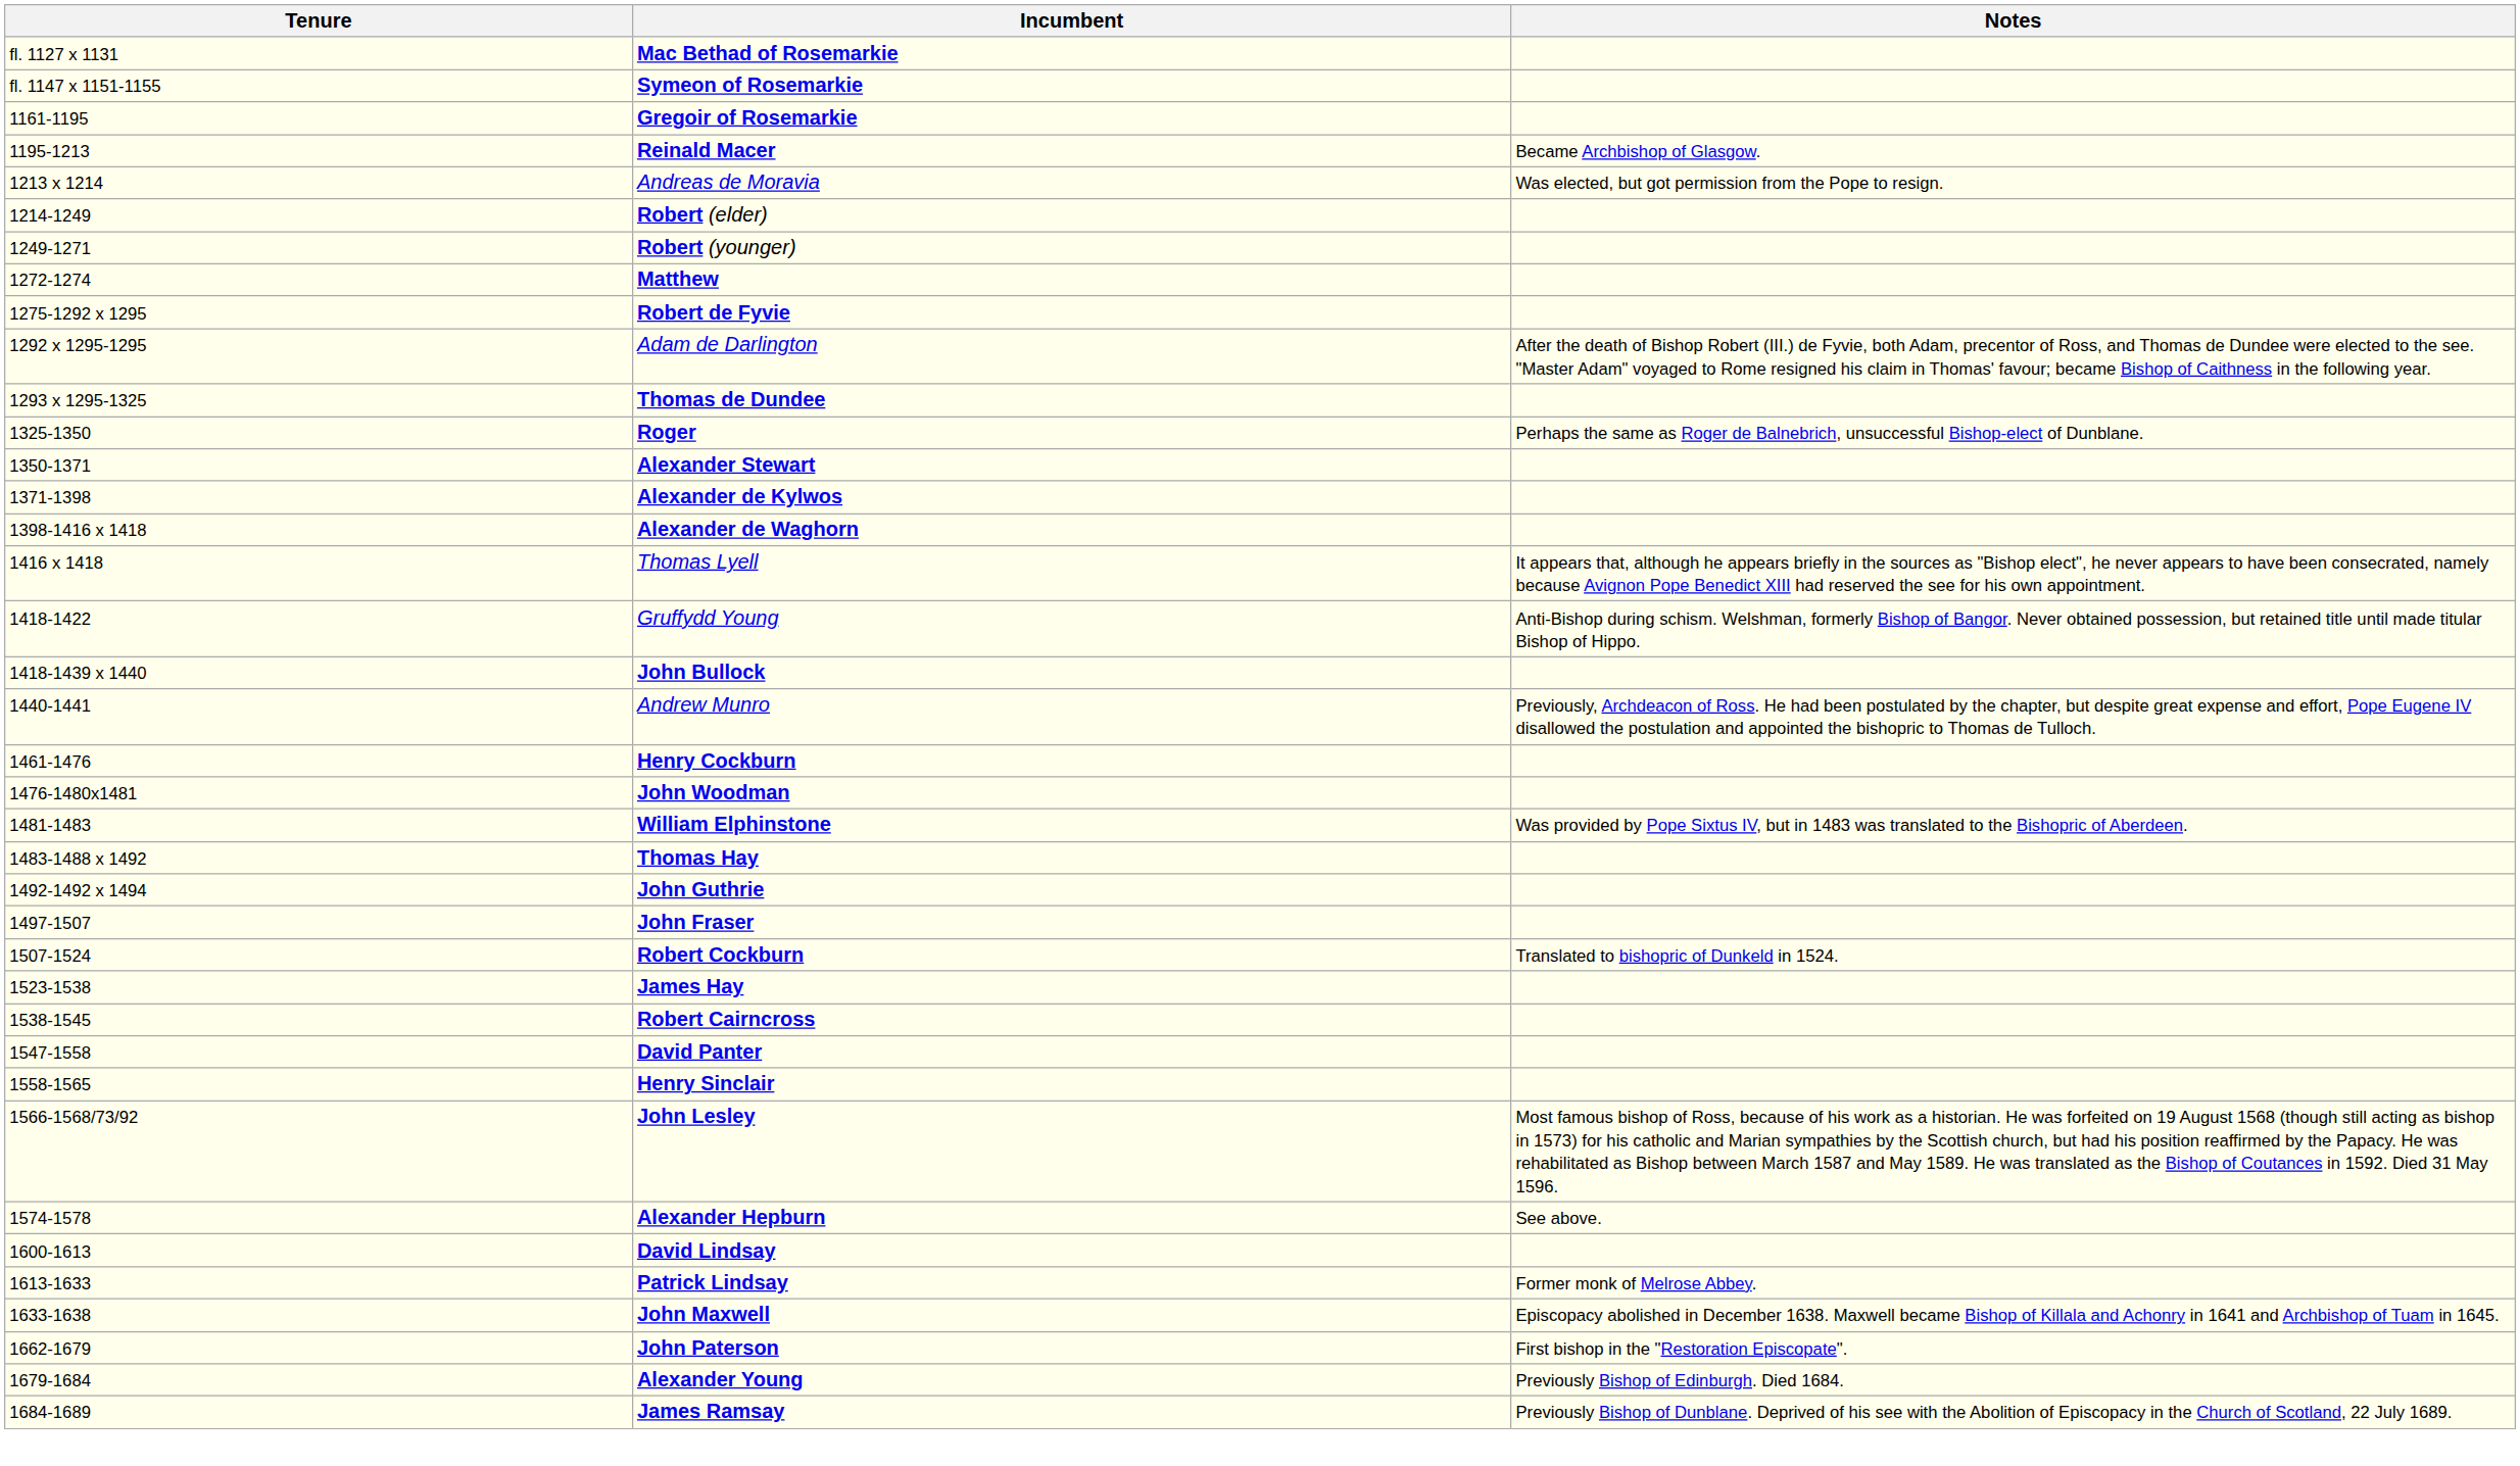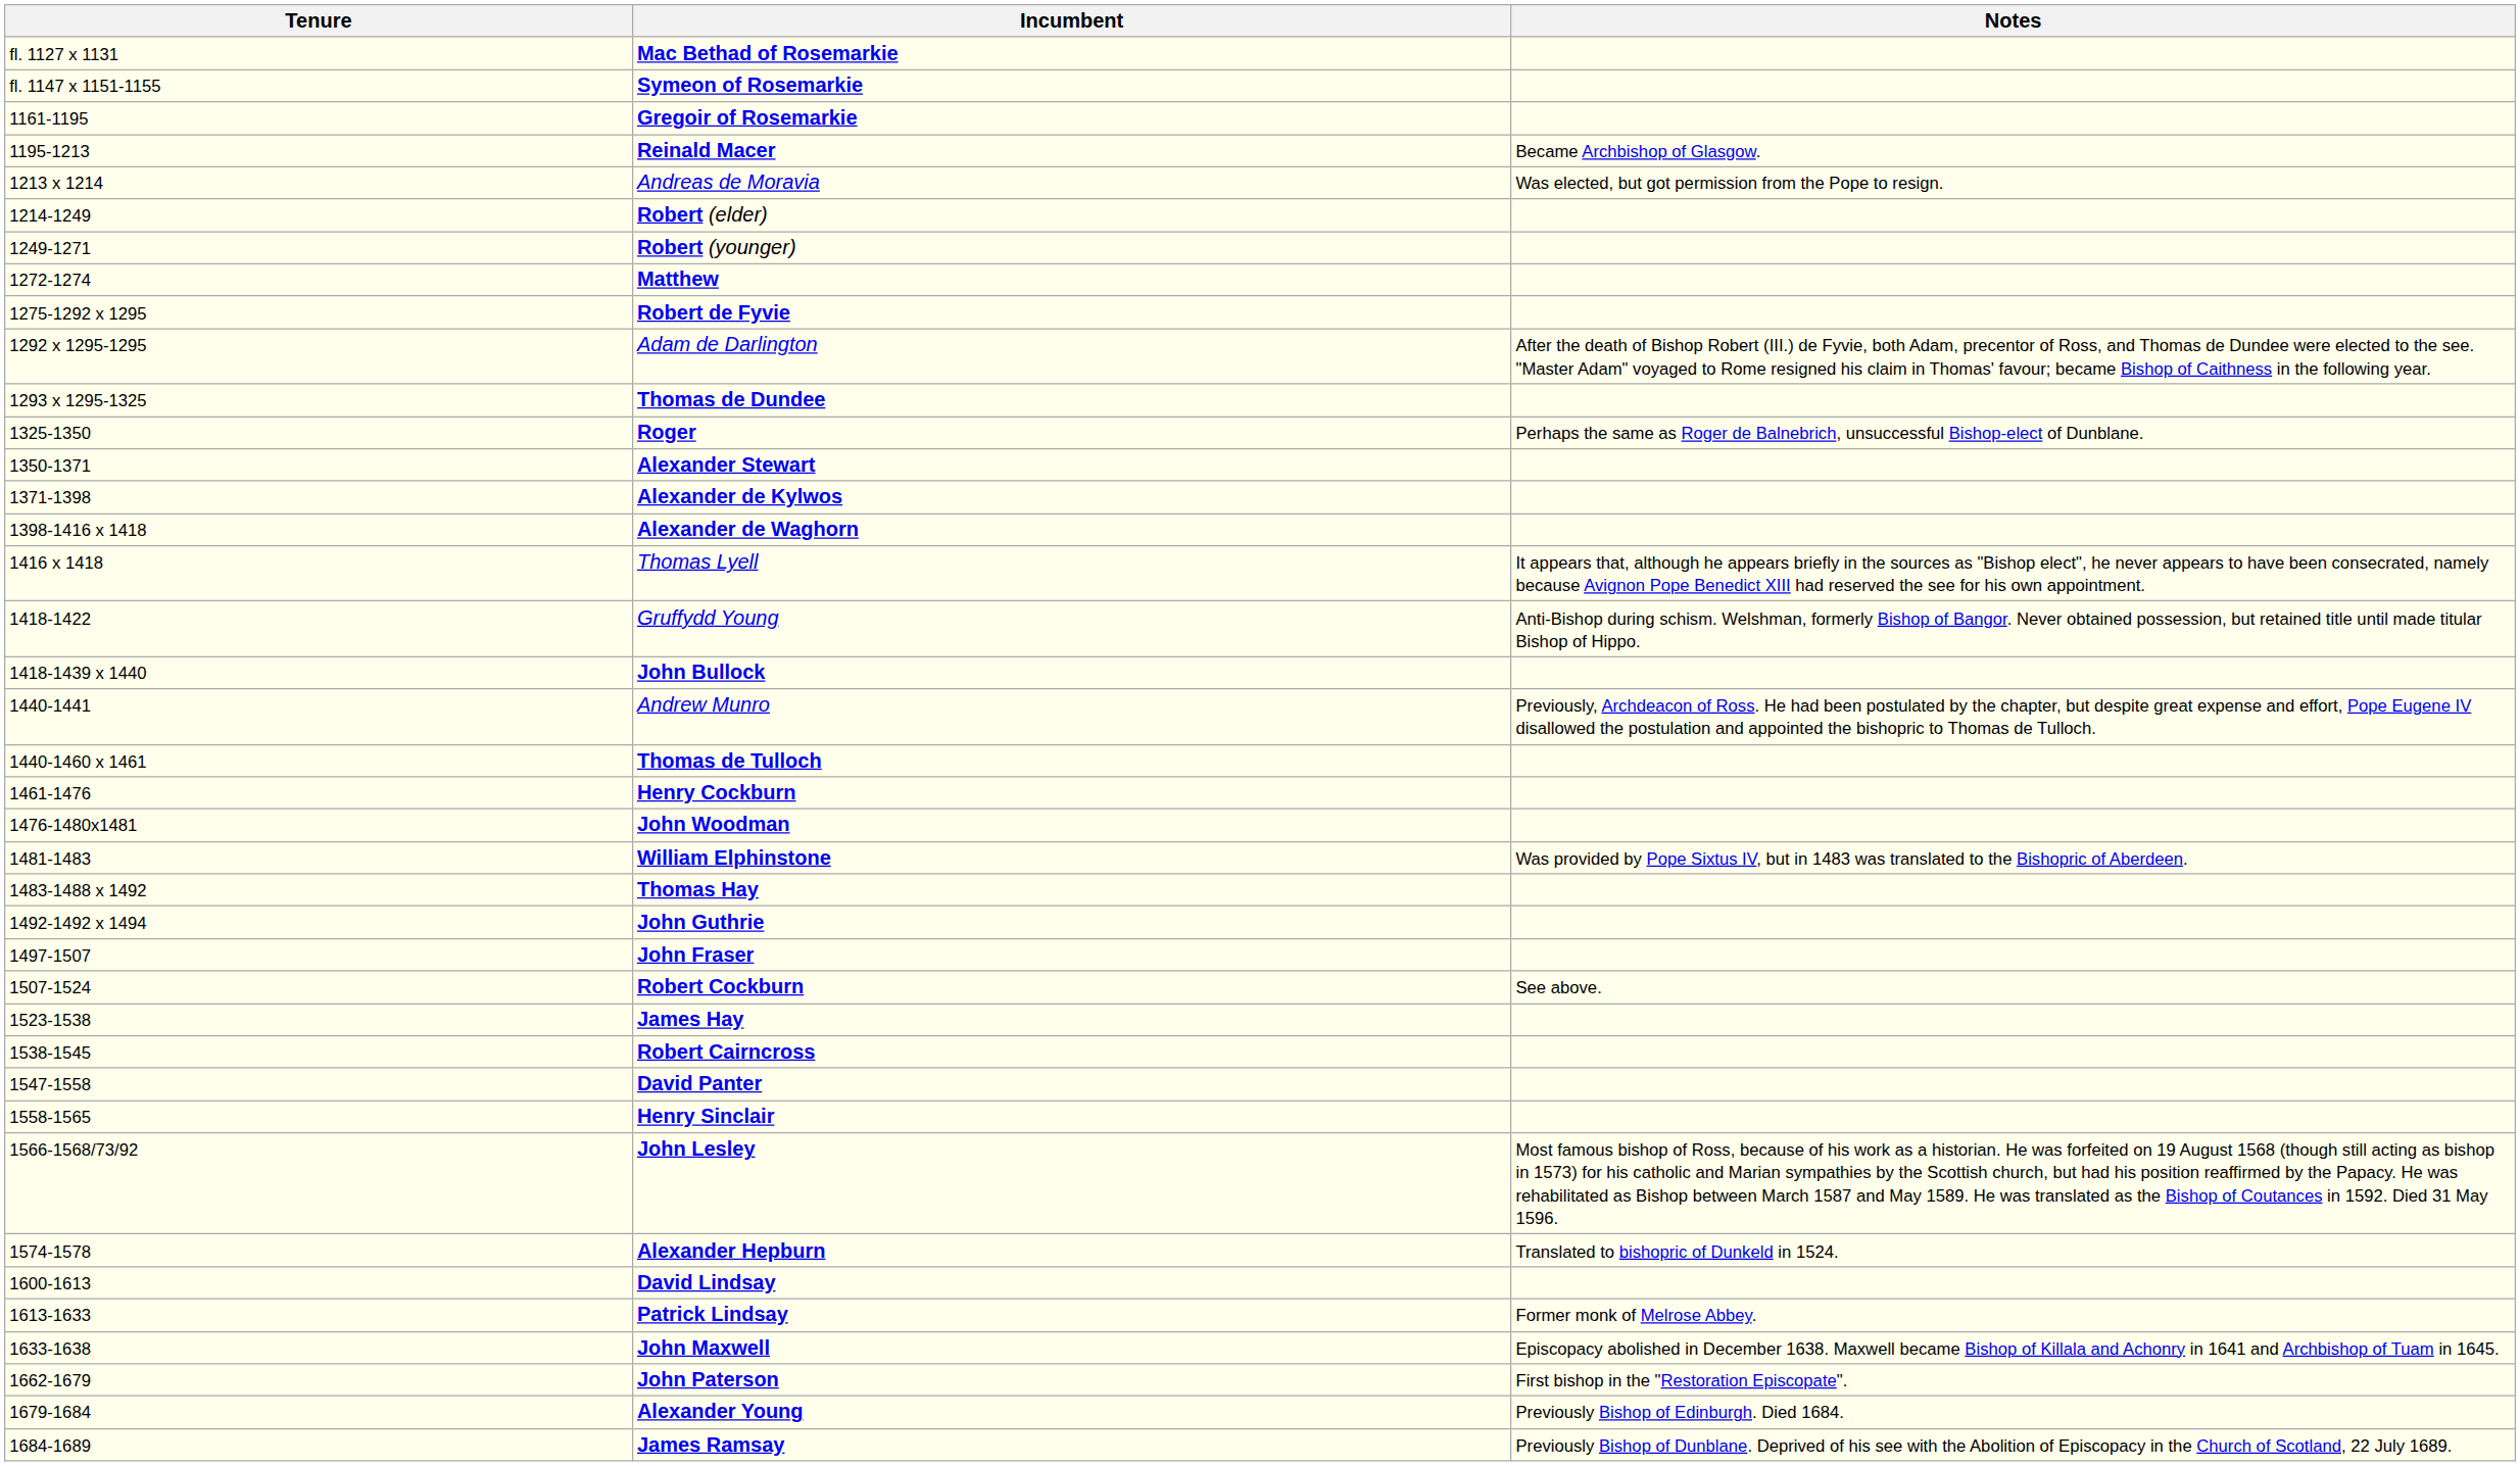 <table class="wikitable">
 <tr align=left>
 <th width="25%">Tenure</th>
 <th width="35%">Incumbent</th>
 <th width="40%">Notes</th>
 </tr>
 <tr valign=top bgcolor="#ffffec">
 <td><small>fl. 1127 x 1131</small></td>
 <td><strong><a href='#'>Mac Bethad of Rosemarkie</a></strong></td>
 <td><small></small></td>
 </tr>
 <tr valign=top bgcolor="#ffffec">
 <td><small>fl. 1147 x 1151-1155</small></td>
 <td><strong><a href='#'>Symeon of Rosemarkie</a></strong></td>
 <td><small></small></td>
 </tr>
 <tr valign=top bgcolor="#ffffec">
 <td><small>1161-1195</small></td>
 <td><strong><a href='#'>Gregoir of Rosemarkie</a></strong></td>
 <td><small></small></td>
 </tr>
 <tr valign=top bgcolor="#ffffec">
 <td><small>1195-1213</small></td>
 <td><strong><a href='#'>Reinald Macer</a></strong></td>
 <td><small>Became <a href='#'>Archbishop of Glasgow</a>.</small></td>
 </tr>
 <tr valign=top bgcolor="#ffffec">
 <td><small>1213 x 1214</small></td>
 <td><em><a href='#'>Andreas de Moravia</a></em></td>
 <td><small>Was elected, but got permission from the Pope to resign.</small></td>
 </tr>
 <tr valign=top bgcolor="#ffffec">
 <td><small>1214-1249</small></td>
 <td><strong><a href='#'>Robert</a></strong> <em>(elder)</em></td>
 <td><small></small></td>
 </tr>
 <tr valign=top bgcolor="#ffffec">
 <td><small>1249-1271</small></td>
 <td><strong><a href='#'>Robert</a></strong> <em>(younger)</em></td>
 <td><small></small></td>
 </tr>
 <tr valign=top bgcolor="#ffffec">
 <td><small>1272-1274</small></td>
 <td><strong><a href='#'>Matthew</a></strong></td>
 <td><small></small></td>
 </tr>
 <tr valign=top bgcolor="#ffffec">
 <td><small>1275-1292 x 1295</small></td>
 <td><strong><a href='#'>Robert de Fyvie</a></strong></td>
 <td><small></small></td>
 </tr>
 <tr valign=top bgcolor="#ffffec">
 <td><small>1292 x 1295-1295</small></td>
 <td><em><a href='#'>Adam de Darlington</a></em></td>
 <td><small>After the death of Bishop Robert (III.) de Fyvie, both Adam, precentor of Ross, and Thomas de Dundee were elected to the see. "Master Adam" voyaged to Rome resigned his claim in Thomas' favour; became <a href='#'>Bishop of Caithness</a> in the following year.</small></td>
 </tr>
 <tr valign=top bgcolor="#ffffec">
 <td><small>1293 x 1295-1325</small></td>
 <td><strong><a href='#'>Thomas de Dundee</a></strong></td>
 <td><small></small></td>
 </tr>
 <tr valign=top bgcolor="#ffffec">
 <td><small>1325-1350</small></td>
 <td><strong><a href='#'>Roger</a></strong></td>
 <td><small>Perhaps the same as <a href='#'>Roger de Balnebrich</a>, unsuccessful <a href='#'>Bishop-elect</a> of Dunblane.</small></td>
 </tr>
 <tr valign=top bgcolor="#ffffec">
 <td><small>1350-1371</small></td>
 <td><strong><a href='#'>Alexander Stewart</a></strong></td>
 <td><small></small></td>
 </tr>
 <tr valign=top bgcolor="#ffffec">
 <td><small>1371-1398</small></td>
 <td><strong><a href='#'>Alexander de Kylwos</a></strong></td>
 <td><small></small></td>
 </tr>
 <tr valign=top bgcolor="#ffffec">
 <td><small>1398-1416 x 1418</small></td>
 <td><strong><a href='#'>Alexander de Waghorn</a></strong></td>
 <td><small></small></td>
 </tr>
 <tr valign=top bgcolor="#ffffec">
 <td><small>1416 x 1418</small></td>
 <td><em><a href='#'>Thomas Lyell</a></em></td>
 <td><small>It appears that, although he appears briefly in the sources as "Bishop elect", he never appears to have been consecrated, namely because <a href='#'>Avignon Pope Benedict XIII</a> had reserved the see for his own appointment.</small></td>
 </tr>
 <tr valign=top bgcolor="#ffffec">
 <td><small>1418-1422</small></td>
 <td><em><a href='#'>Gruffydd Young</a></em></td>
 <td><small>Anti-Bishop during schism. Welshman, formerly <a href='#'>Bishop of Bangor</a>. Never obtained possession, but retained title until made titular Bishop of Hippo.</small></td>
 </tr>
 <tr valign=top bgcolor="#ffffec">
 <td><small>1418-1439 x 1440</small></td>
 <td><strong><a href='#'>John Bullock</a></strong></td>
 <td><small></small></td>
 </tr>
 <tr valign=top bgcolor="#ffffec">
 <td><small>1440-1441</small></td>
 <td><em><a href='#'>Andrew Munro</a></em></td>
 <td><small>Previously, <a href='#'>Archdeacon of Ross</a>. He had been postulated by the chapter, but despite great expense and effort, <a href='#'>Pope Eugene IV</a> disallowed the postulation and appointed the bishopric to Thomas de Tulloch.</small></td>
 </tr>
 <tr valign=top bgcolor="#ffffec">
+<td><small>1440-1460 x 1461</small></td>
+<td><strong><a href='#'>Thomas de Tulloch</a></strong></td>
+<td><small></small></td>
+</tr>
+<tr valign=top bgcolor="#ffffec">
 <td><small>1461-1476</small></td>
 <td><strong><a href='#'>Henry Cockburn</a></strong></td>
 <td><small></small></td>
 </tr>
 <tr valign=top bgcolor="#ffffec">
 <td><small>1476-1480x1481</small></td>
 <td><strong><a href='#'>John Woodman</a></strong></td>
 <td><small></small></td>
 </tr>
 <tr valign=top bgcolor="#ffffec">
 <td><small>1481-1483</small></td>
 <td><strong><a href='#'>William Elphinstone</a></strong></td>
 <td><small>Was provided by <a href='#'>Pope Sixtus IV</a>, but in 1483 was translated to the <a href='#'>Bishopric of Aberdeen</a>.</small></td>
 </tr>
 <tr valign=top bgcolor="#ffffec">
 <td><small>1483-1488 x 1492</small></td>
 <td><strong><a href='#'>Thomas Hay</a></strong></td>
 <td><small></small></td>
 </tr>
 <tr valign=top bgcolor="#ffffec">
 <td><small>1492-1492 x 1494</small></td>
 <td><strong><a href='#'>John Guthrie</a></strong></td>
 <td><small></small></td>
 </tr>
 <tr valign=top bgcolor="#ffffec">
 <td><small>1497-1507</small></td>
 <td><strong><a href='#'>John Fraser</a></strong></td>
 <td><small></small></td>
 </tr>
 <tr valign=top bgcolor="#ffffec">
 <td><small>1507-1524</small></td>
 <td><strong><a href='#'>Robert Cockburn</a></strong></td>
-<td><small>Translated to <a href='#'>bishopric of Dunkeld</a> in 1524.</small></td>
+<td><small>See above.</small></td>
 </tr>
 <tr valign=top bgcolor="#ffffec">
 <td><small>1523-1538</small></td>
 <td><strong><a href='#'>James Hay</a></strong></td>
 <td><small></small></td>
 </tr>
 <tr valign=top bgcolor="#ffffec">
 <td><small>1538-1545</small></td>
 <td><strong><a href='#'>Robert Cairncross</a></strong></td>
 <td><small></small></td>
 </tr>
 <tr valign=top bgcolor="#ffffec">
 <td><small>1547-1558</small></td>
 <td><strong><a href='#'>David Panter</a></strong></td>
 <td><small></small></td>
 </tr>
 <tr valign=top bgcolor="#ffffec">
 <td><small>1558-1565</small></td>
 <td><strong> <a href='#'>Henry Sinclair</a></strong></td>
 <td><small></small></td>
 </tr>
 <tr valign=top bgcolor="#ffffec">
 <td><small>1566-1568/73/92</small></td>
 <td><strong><a href='#'>John Lesley</a></strong></td>
 <td><small>Most famous bishop of Ross, because of his work as a historian. He was forfeited on 19 August 1568 (though still acting as bishop in 1573) for his catholic and Marian sympathies by the Scottish church, but had his position reaffirmed by the Papacy. He was rehabilitated as Bishop between March 1587 and May 1589. He was translated as the <a href='#'>Bishop of Coutances</a> in 1592. Died 31 May 1596.</small></td>
 </tr>
 <tr valign=top bgcolor="#ffffec">
 <td><small>1574-1578</small></td>
 <td><strong><a href='#'>Alexander Hepburn</a></strong></td>
-<td><small>See above.</small></td>
+<td><small>Translated to <a href='#'>bishopric of Dunkeld</a> in 1524.</small></td>
 </tr>
 <tr valign=top bgcolor="#ffffec">
 <td><small>1600-1613</small></td>
 <td><strong><a href='#'>David Lindsay</a></strong></td>
 <td><small></small></td>
 </tr>
 <tr valign=top bgcolor="#ffffec">
 <td><small>1613-1633</small></td>
 <td><strong><a href='#'>Patrick Lindsay</a></strong></td>
 <td><small>Former monk of <a href='#'>Melrose Abbey</a>.</small></td>
 </tr>
 <tr valign=top bgcolor="#ffffec">
 <td><small>1633-1638</small></td>
 <td><strong><a href='#'>John Maxwell</a></strong></td>
 <td><small>Episcopacy abolished in December 1638. Maxwell became <a href='#'>Bishop of Killala and Achonry</a> in 1641 and <a href='#'>Archbishop of Tuam</a> in 1645.</small></td>
 </tr>
 <tr valign=top bgcolor="#ffffec">
 <td><small>1662-1679</small></td>
 <td><strong><a href='#'>John Paterson</a></strong></td>
 <td><small>First bishop in the "<a href='#'>Restoration Episcopate</a>".</small></td>
 </tr>
 <tr valign=top bgcolor="#ffffec">
 <td><small>1679-1684</small></td>
 <td><strong><a href='#'>Alexander Young</a></strong></td>
 <td><small>Previously <a href='#'>Bishop of Edinburgh</a>. Died 1684.</small></td>
 </tr>
 <tr valign=top bgcolor="#ffffec">
 <td><small>1684-1689</small></td>
 <td><strong><a href='#'>James Ramsay</a></strong></td>
 <td><small>Previously <a href='#'>Bishop of Dunblane</a>. Deprived of his see with the Abolition of Episcopacy in the <a href='#'>Church of Scotland</a>, 22 July 1689.</small></td>
 </tr>
 </table>
